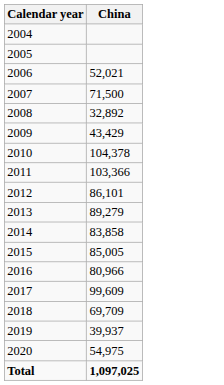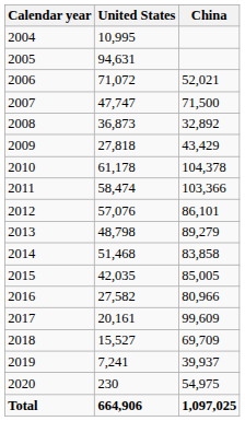 <table class="wikitable">
 <tr>
 <th>Calendar year</th>
+<th>United States</th>
 <th>China</th>
 </tr>
 <tr>
 <td>2004</td>
+<td>10,995</td>
 <td></td>
 </tr>
 <tr>
 <td>2005</td>
+<td>94,631</td>
 <td></td>
 </tr>
 <tr>
 <td>2006</td>
+<td>71,072</td>
 <td>52,021</td>
 </tr>
 <tr>
 <td>2007</td>
+<td>47,747</td>
 <td>71,500</td>
 </tr>
 <tr>
 <td>2008</td>
+<td>36,873</td>
 <td>32,892</td>
 </tr>
 <tr>
 <td>2009</td>
+<td>27,818</td>
 <td>43,429</td>
 </tr>
 <tr>
 <td>2010</td>
+<td>61,178</td>
 <td>104,378</td>
 </tr>
 <tr>
 <td>2011</td>
+<td>58,474</td>
 <td>103,366</td>
 </tr>
 <tr>
 <td>2012</td>
+<td>57,076</td>
 <td>86,101</td>
 </tr>
 <tr>
 <td>2013</td>
+<td>48,798</td>
 <td>89,279</td>
 </tr>
 <tr>
 <td>2014</td>
+<td>51,468</td>
 <td>83,858</td>
 </tr>
 <tr>
 <td>2015</td>
+<td>42,035</td>
 <td>85,005</td>
 </tr>
 <tr>
 <td>2016</td>
+<td>27,582</td>
 <td>80,966</td>
 </tr>
 <tr>
 <td>2017</td>
+<td>20,161</td>
 <td>99,609</td>
 </tr>
 <tr>
 <td>2018</td>
+<td>15,527</td>
 <td>69,709</td>
 </tr>
 <tr>
 <td>2019</td>
+<td>7,241</td>
 <td>39,937</td>
 </tr>
 <tr>
 <td>2020</td>
+<td>230</td>
 <td>54,975</td>
 </tr>
 <tr>
 <td><strong>Total</strong></td>
+<td><strong>664,906</strong></td>
 <td><strong>1,097,025</strong></td>
 </tr>
 </table>
